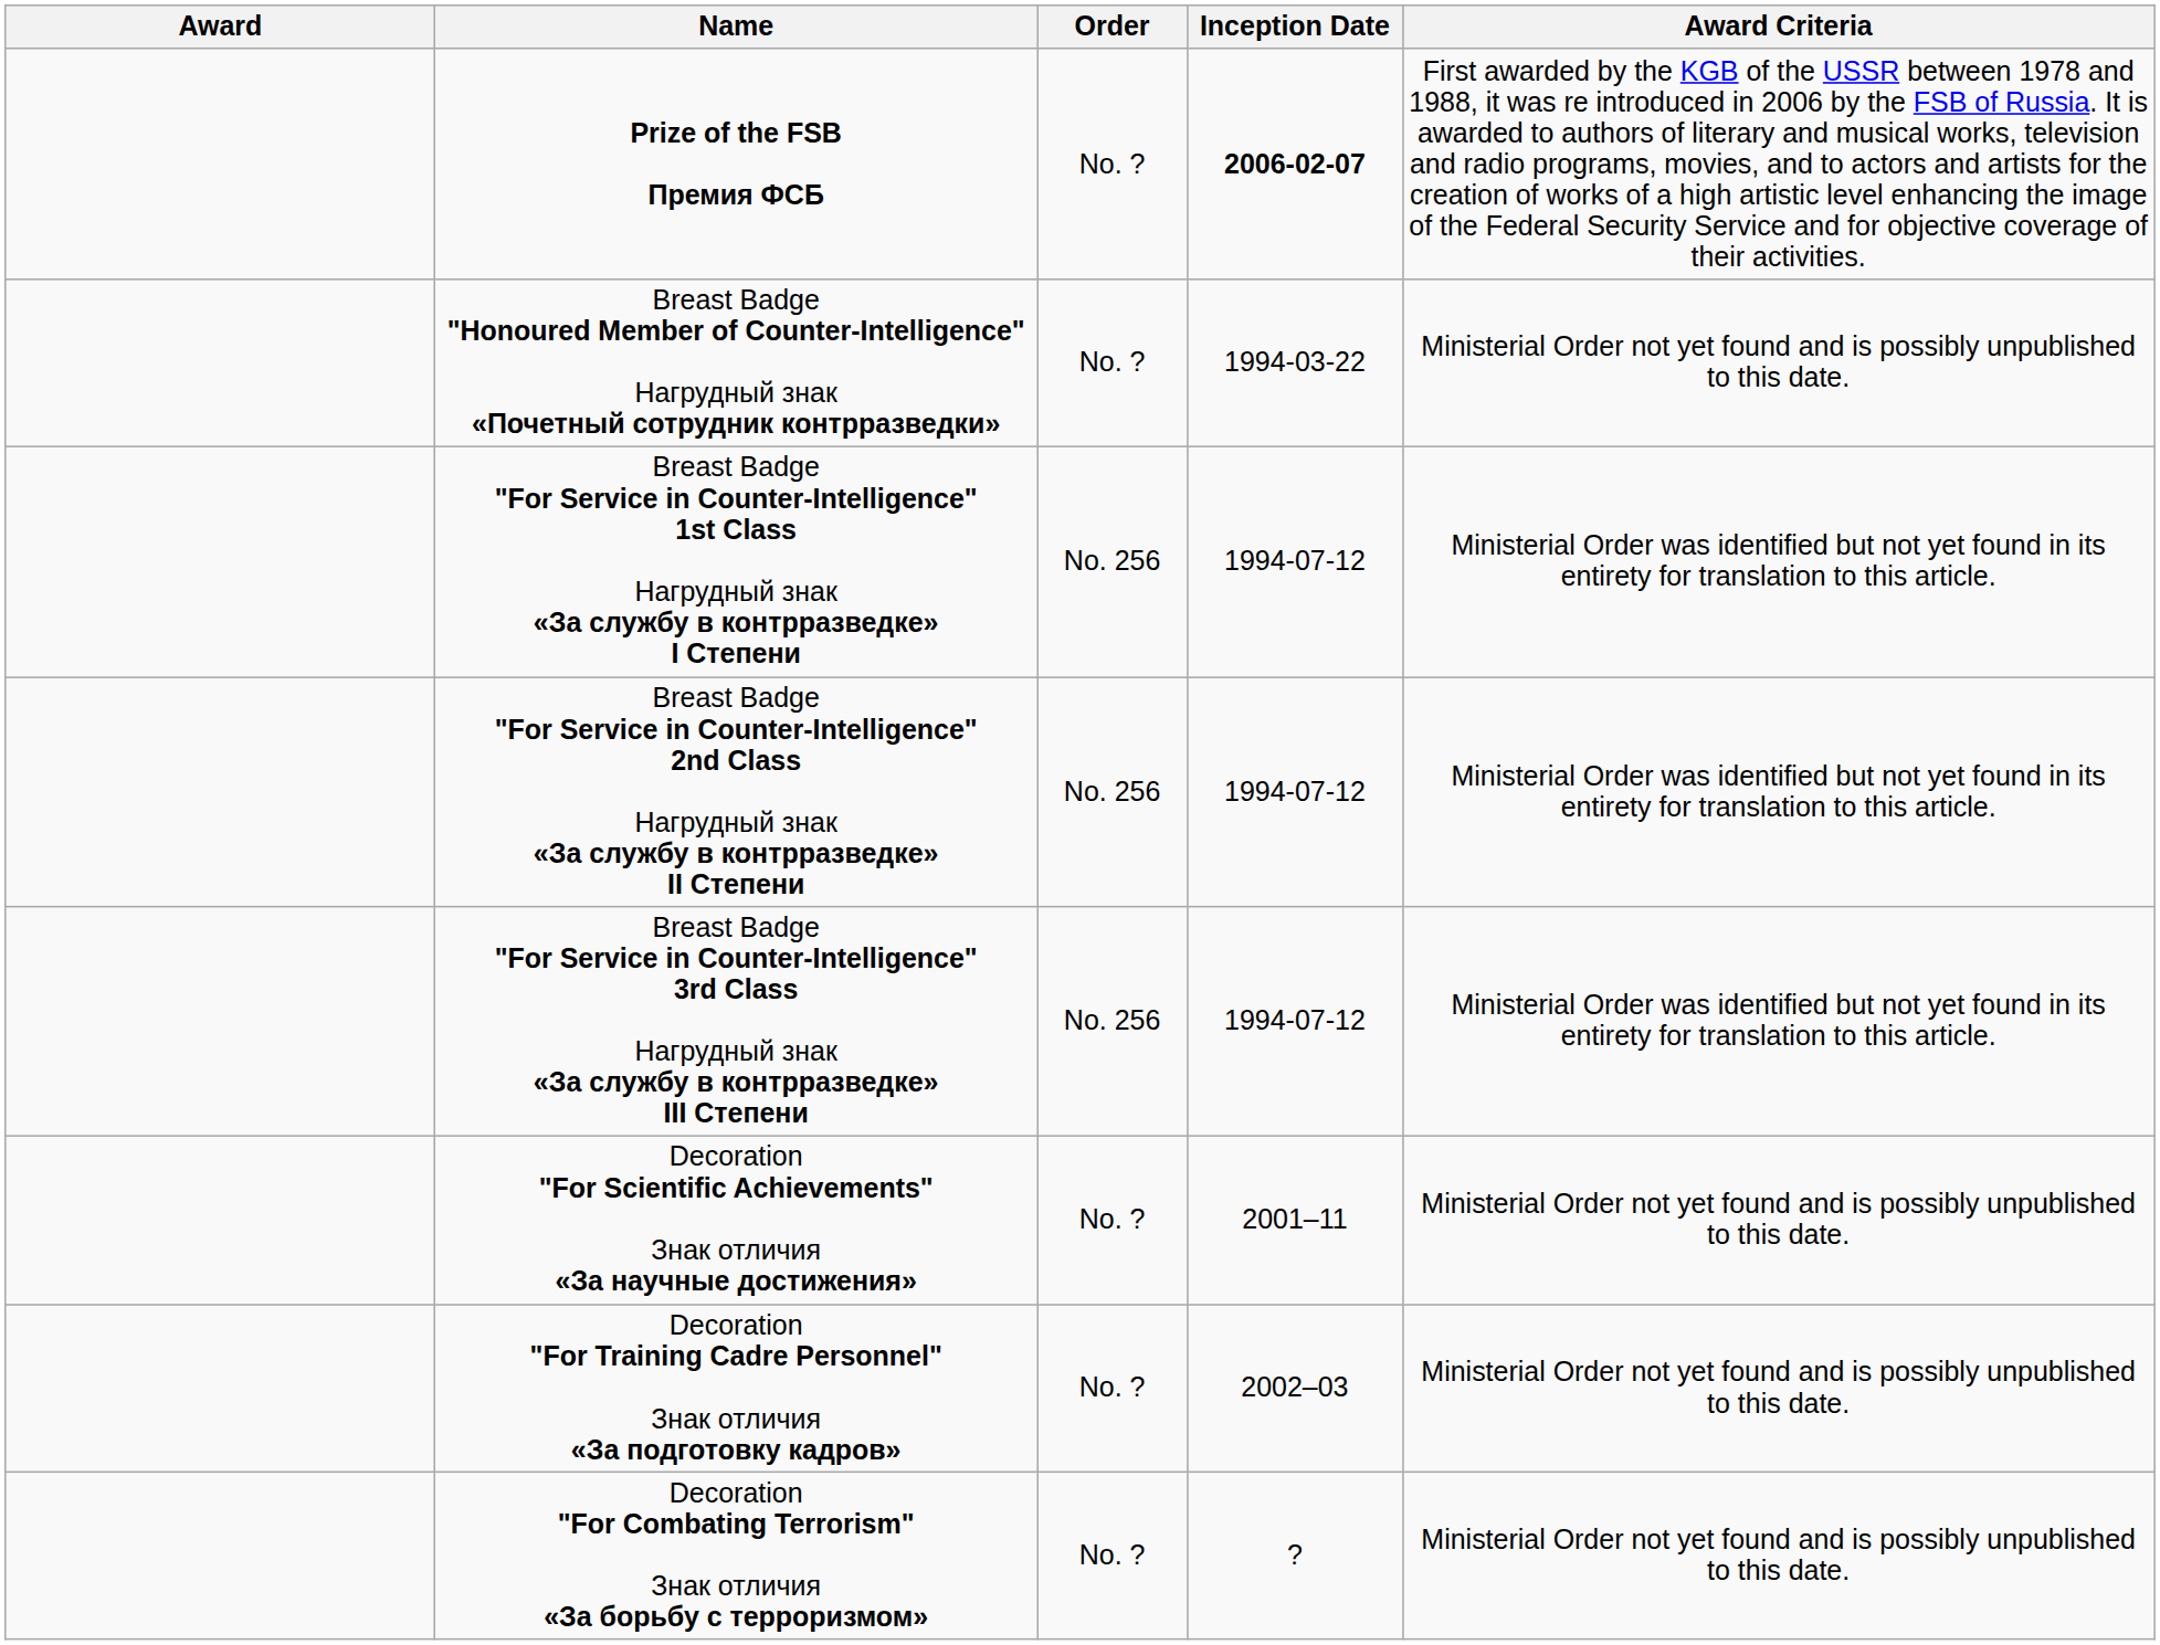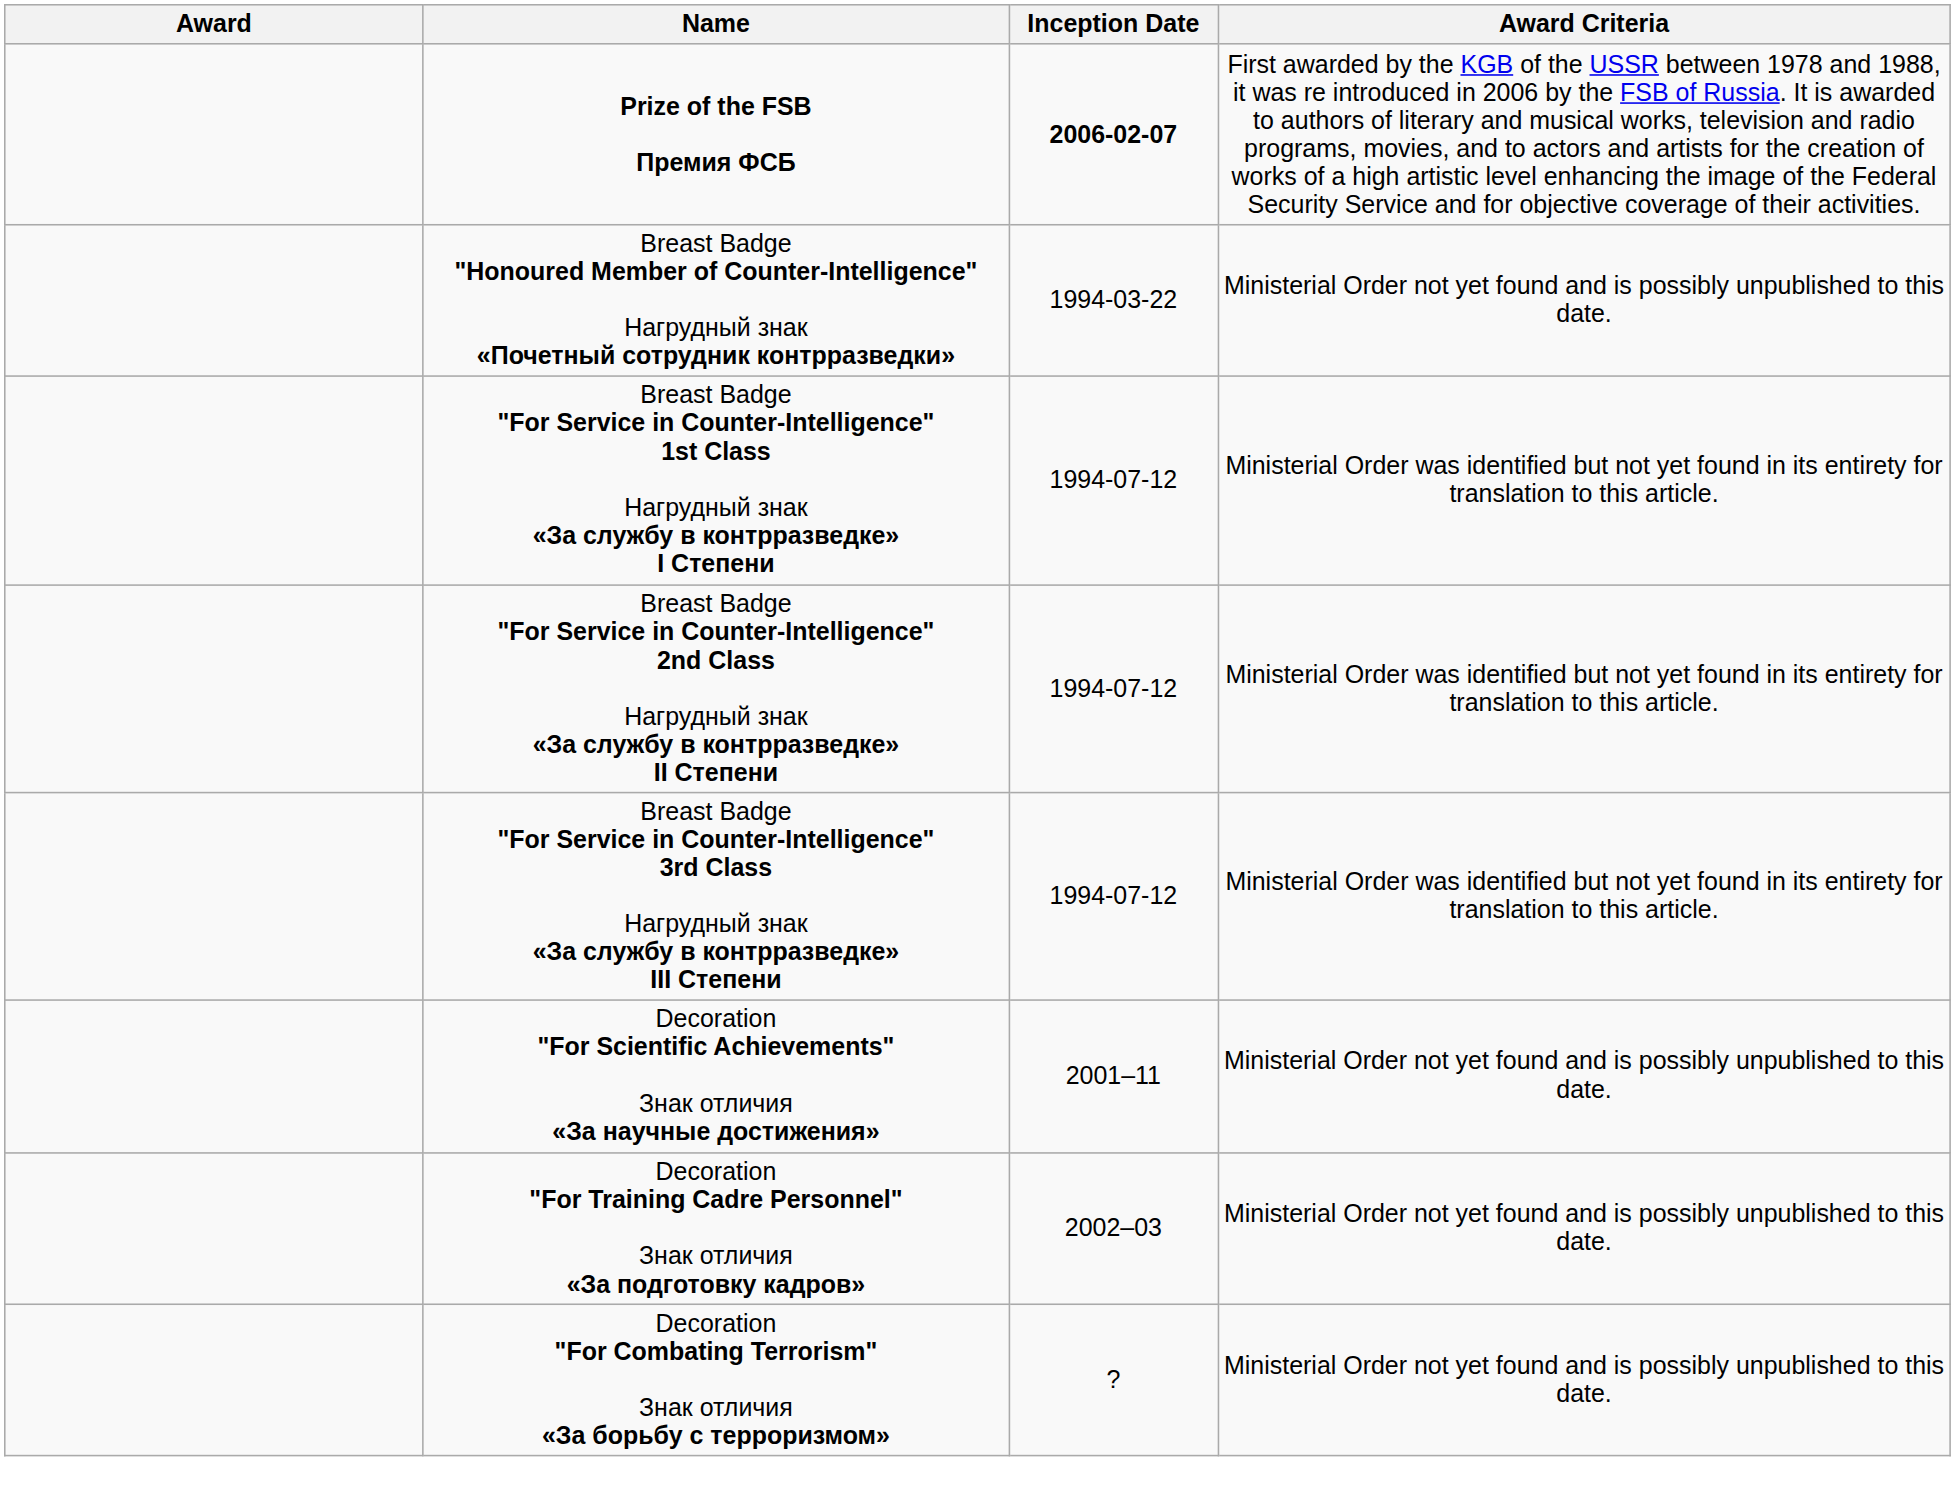 <table class="wikitable sortable" style="text-align:center">
 <tr>
 <th style="width:20%">Award</th>
 <th style="width:28%">Name </th>
-<th style="width:7%">Order</th>
 <th style="width:10%">Inception Date</th>
 <th style="width:35%">Award Criteria</th>
 </tr>
 <tr>
 <td></td>
 <td><strong>Prize of the FSB</strong><br><br><strong>Премия ФСБ</strong></td>
-<td>No. ?</td>
 <td><strong>2006-02-07</strong></td>
 <td>First awarded by the <a href='#'>KGB</a> of the <a href='#'>USSR</a> between 1978 and 1988, it was re introduced in 2006 by the <a href='#'>FSB of Russia</a>.  It is awarded to authors of literary and musical works, television and radio programs, movies, and to actors and artists for the creation of works of a high artistic level enhancing the image of the Federal Security Service and for objective coverage of their activities.</td>
 </tr>
 <tr>
 <td></td>
 <td>Breast Badge<br><strong>"Honoured Member of Counter-Intelligence"</strong><br><br>Нагрудный знак<br><strong>«Почетный сотрудник контрразведки»</strong></td>
-<td>No. ?</td>
 <td>1994-03-22</td>
 <td>Ministerial Order not yet found and is possibly unpublished to this date.</td>
 </tr>
 <tr>
 <td></td>
 <td>Breast Badge<br><strong>"For Service in Counter-Intelligence"<br>1st Class</strong><br><br>Нагрудный знак<br><strong>«За службу в контрразведке»<br>I Степени</strong></td>
-<td>No. 256</td>
 <td>1994-07-12</td>
 <td>Ministerial Order was identified but not yet found in its entirety for translation to this article.</td>
 </tr>
 <tr>
 <td></td>
 <td>Breast Badge<br><strong>"For Service in Counter-Intelligence"<br>2nd Class</strong><br><br>Нагрудный знак<br><strong>«За службу в контрразведке»<br>II Степени</strong></td>
-<td>No. 256</td>
 <td>1994-07-12</td>
 <td>Ministerial Order was identified but not yet found in its entirety for translation to this article.</td>
 </tr>
 <tr>
 <td></td>
 <td>Breast Badge<br><strong>"For Service in Counter-Intelligence"<br>3rd Class</strong><br><br>Нагрудный знак<br><strong>«За службу в контрразведке»<br>III Степени</strong></td>
-<td>No. 256</td>
 <td>1994-07-12</td>
 <td>Ministerial Order was identified but not yet found in its entirety for translation to this article.</td>
 </tr>
 <tr>
 <td></td>
 <td>Decoration<br><strong>"For Scientific Achievements"</strong><br><br>Знак отличия<br><strong>«За научные достижения»</strong></td>
-<td>No. ?</td>
 <td>2001–11</td>
 <td>Ministerial Order not yet found and is possibly unpublished to this date.</td>
 </tr>
 <tr>
 <td></td>
 <td>Decoration<br><strong>"For Training Cadre Personnel"</strong><br><br>Знак отличия<br><strong>«За подготовку кадров»</strong></td>
-<td>No. ?</td>
 <td>2002–03</td>
 <td>Ministerial Order not yet found and is possibly unpublished to this date.</td>
 </tr>
 <tr>
 <td></td>
 <td>Decoration<br><strong>"For Combating Terrorism"</strong><br><br>Знак отличия<br><strong>«За борьбу с терроризмом»</strong></td>
-<td>No. ?</td>
 <td>?</td>
 <td>Ministerial Order not yet found and is possibly unpublished to this date.</td>
 </tr>
 </table>
